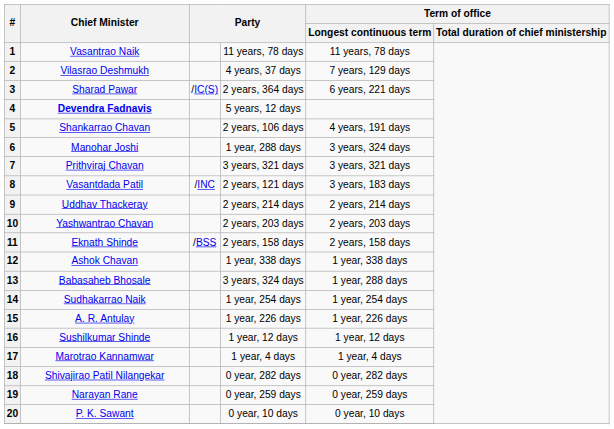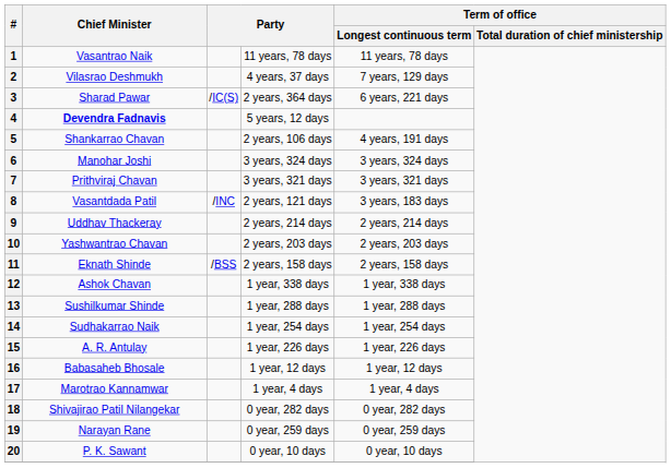 <table class="wikitable sortable" style="line-height:1.4em; text-align:center">
 <tr>
 <th data-sort-type=number rowspan = "2">#</th>
 <th rowspan="2" style="width:16em">Chief Minister</th>
 <th rowspan="2" colspan=2 style="width:8em">Party</th>
 <th colspan="2">Term of office</th>
 </tr>
 <tr>
 <th>Longest continuous term</th>
 <th>Total duration of chief ministership</th>
 </tr>
 <tr>
 <th data-sort-value="1">1</th>
 <td><a href='#'>Vasantrao Naik</a></td>
 <td></td>
 <td>11 years, 78 days</td>
 <td>11 years, 78 days</td>
 </tr>
 <tr>
 <th data-sort-value="2">2</th>
 <td><a href='#'>Vilasrao Deshmukh</a></td>
 <td></td>
 <td>4 years, 37 days</td>
 <td>7 years, 129 days</td>
 </tr>
 <tr>
 <th data-sort-value="3">3</th>
 <td><a href='#'>Sharad Pawar</a></td>
 <td>/<a href='#'>IC(S)</a></td>
 <td>2 years, 364 days</td>
 <td>6 years, 221 days</td>
 </tr>
 <tr>
 <th data-sort-value="4">4</th>
 <td><strong><a href='#'>Devendra Fadnavis</a></strong></td>
 <td></td>
 <td>5 years, 12 days</td>
 <td></td>
 </tr>
 <tr>
 <th data-sort-value="5">5</th>
 <td><a href='#'>Shankarrao Chavan</a></td>
 <td></td>
 <td>2 years, 106 days</td>
 <td>4 years, 191 days</td>
 </tr>
 <tr>
 <th data-sort-value="6">6</th>
 <td><a href='#'>Manohar Joshi</a></td>
 <td></td>
-<td>1 year, 288 days</td>
+<td>3 years, 324 days</td>
 <td>3 years, 324 days</td>
 </tr>
 <tr>
 <th data-sort-value="7">7</th>
 <td><a href='#'>Prithviraj Chavan</a></td>
 <td></td>
 <td>3 years, 321 days</td>
 <td>3 years, 321 days</td>
 </tr>
 <tr>
 <th data-sort-value="8">8</th>
 <td><a href='#'>Vasantdada Patil</a></td>
 <td>/<a href='#'>INC</a></td>
 <td>2 years, 121 days</td>
 <td>3 years, 183 days</td>
 </tr>
 <tr>
 <th data-sort-value="9">9</th>
 <td><a href='#'>Uddhav Thackeray</a></td>
 <td></td>
 <td>2 years, 214 days</td>
 <td>2 years, 214 days</td>
 </tr>
 <tr>
 <th data-sort-value="10">10</th>
 <td><a href='#'>Yashwantrao Chavan</a></td>
 <td></td>
 <td>2 years, 203 days</td>
 <td>2 years, 203 days</td>
 </tr>
 <tr>
 <th data-sort-value="11">11</th>
 <td><a href='#'>Eknath Shinde</a></td>
 <td>/<a href='#'>BSS</a></td>
 <td>2 years, 158 days</td>
 <td>2 years, 158 days</td>
 </tr>
 <tr>
 <th data-sort-value="12">12</th>
 <td><a href='#'>Ashok Chavan</a></td>
 <td></td>
 <td>1 year, 338 days</td>
 <td>1 year, 338 days</td>
 </tr>
 <tr>
 <th data-sort-value="13">13</th>
-<td><a href='#'>Babasaheb Bhosale</a></td>
+<td><a href='#'>Sushilkumar Shinde</a></td>
 <td></td>
-<td>3 years, 324 days</td>
+<td>1 year, 288 days</td>
 <td>1 year, 288 days</td>
 </tr>
 <tr>
 <th data-sort-value="14">14</th>
 <td><a href='#'>Sudhakarrao Naik</a></td>
 <td></td>
 <td>1 year, 254 days</td>
 <td>1 year, 254 days</td>
 </tr>
 <tr>
 <th data-sort-value="15">15</th>
 <td><a href='#'>A. R. Antulay</a></td>
 <td></td>
 <td>1 year, 226 days</td>
 <td>1 year, 226 days</td>
 </tr>
 <tr>
 <th data-sort-value="16">16</th>
-<td><a href='#'>Sushilkumar Shinde</a></td>
+<td><a href='#'>Babasaheb Bhosale</a></td>
 <td></td>
 <td>1 year, 12 days</td>
 <td>1 year, 12 days</td>
 </tr>
 <tr>
 <th data-sort-value="17">17</th>
 <td><a href='#'>Marotrao Kannamwar</a></td>
 <td></td>
 <td>1 year, 4 days</td>
 <td>1 year, 4 days</td>
 </tr>
 <tr>
 <th data-sort-value="18">18</th>
 <td><a href='#'>Shivajirao Patil Nilangekar</a></td>
 <td></td>
 <td>0 year, 282 days</td>
 <td>0 year, 282 days</td>
 </tr>
 <tr>
 <th data-sort-value="19">19</th>
 <td><a href='#'>Narayan Rane</a></td>
 <td></td>
 <td>0 year, 259 days</td>
 <td>0 year, 259 days</td>
 </tr>
 <tr>
 <th data-sort-value="20">20</th>
 <td><a href='#'>P. K. Sawant</a></td>
 <td></td>
 <td>0 year, 10 days</td>
 <td>0 year, 10 days</td>
 </tr>
 <tr>
 </tr>
 </table>
